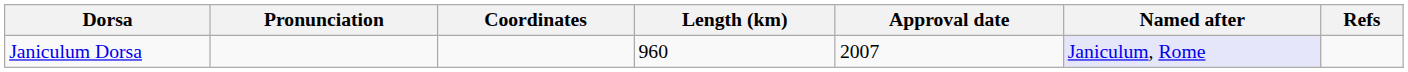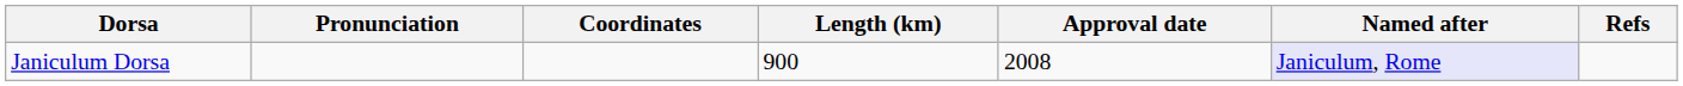 <table class="wikitable" style="min-width: 90%;">
 <tr>
 <th style="width:10em">Dorsa</th>
 <th>Pronunciation</th>
 <th>Coordinates</th>
 <th>Length (km)</th>
 <th>Approval date</th>
 <th>Named after</th>
 <th>Refs</th>
 </tr>
 <tr id="Janiculum">
 <td><a href='#'>Janiculum Dorsa</a></td>
 <td></td>
 <td></td>
-<td>960</td>
-<td>2007</td>
+<td>900</td>
+<td>2008</td>
 <td style="background: lavender;"><a href='#'>Janiculum</a>, <a href='#'>Rome</a></td>
 <td></td>
 </tr>
 </table>
